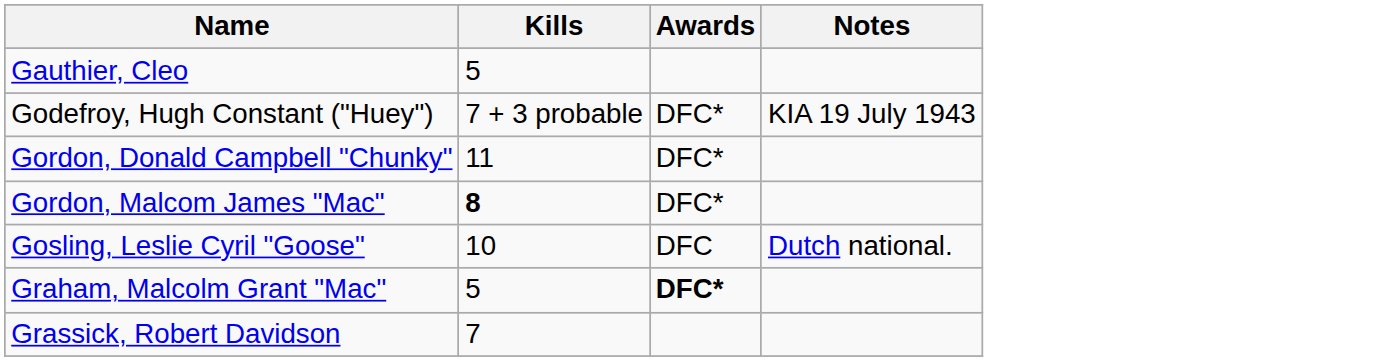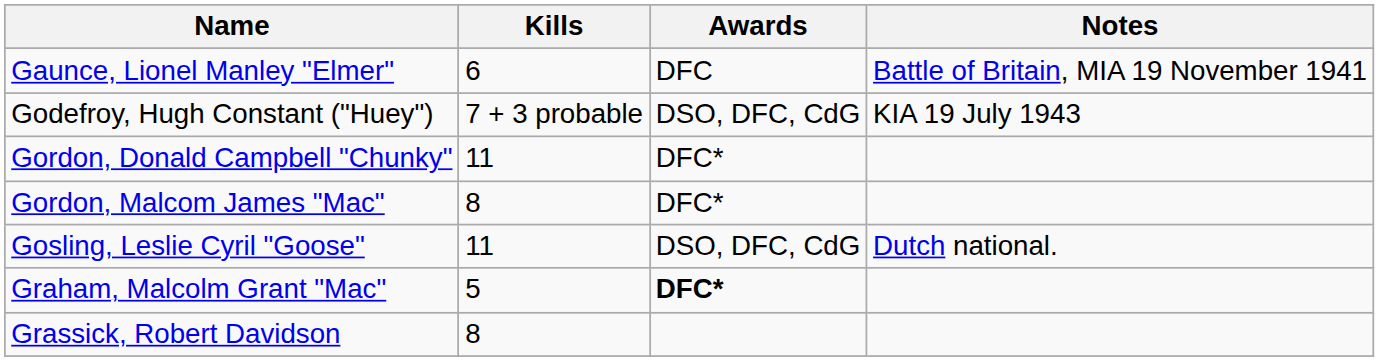 <table class=wikitable>
 <tr>
 <th>Name</th>
 <th>Kills</th>
 <th>Awards</th>
 <th>Notes</th>
 </tr>
 <tr>
-<td><a href='#'>Gauthier, Cleo</a></td>
-<td>5</td>
-<td></td>
-<td></td>
+<td><a href='#'>Gaunce, Lionel Manley "Elmer"</a></td>
+<td>6</td>
+<td>DFC</td>
+<td><a href='#'>Battle of Britain</a>, MIA 19 November 1941</td>
 </tr>
 <tr>
 <td>Godefroy,  Hugh Constant ("Huey")</td>
 <td>7 + 3 probable</td>
-<td>DFC*</td>
+<td> DSO, DFC, CdG</td>
 <td>KIA 19 July 1943</td>
 </tr>
 <tr>
 <td><a href='#'>Gordon, Donald Campbell "Chunky"</a></td>
 <td>11</td>
 <td>DFC*</td>
 <td></td>
 </tr>
 <tr>
 <td><a href='#'>Gordon, Malcom James "Mac"</a></td>
-<td><strong>8</strong></td>
+<td>8</td>
 <td>DFC*</td>
 <td></td>
 </tr>
 <tr>
 <td><a href='#'>Gosling, Leslie Cyril "Goose"</a></td>
-<td>10</td>
-<td>DFC</td>
+<td>11</td>
+<td> DSO, DFC, CdG</td>
 <td><a href='#'>Dutch</a> national.</td>
 </tr>
 <tr>
 <td><a href='#'>Graham, Malcolm Grant "Mac"</a></td>
 <td>5</td>
 <td><strong>DFC*</strong></td>
 <td></td>
 </tr>
 <tr>
 <td><a href='#'>Grassick, Robert Davidson</a></td>
-<td>7</td>
+<td>8</td>
 <td></td>
 <td></td>
 </tr>
 </table>
